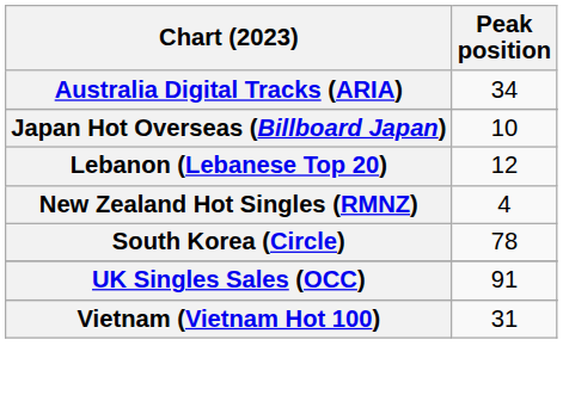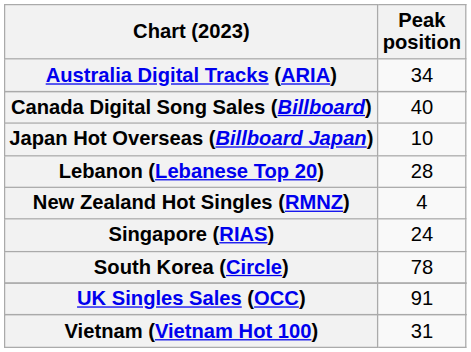 <table class="wikitable sortable plainrowheaders" style="text-align:center">
 <tr>
 <th scope="col">Chart (2023)</th>
 <th scope="col">Peak<br>position</th>
 </tr>
 <tr>
 <th scope="row"><a href='#'>Australia Digital Tracks</a> (<a href='#'>ARIA</a>)</th>
 <td>34</td>
 </tr>
 <tr>
 </tr>
 <tr>
+<th scope="row">Canada Digital Song Sales (<em><a href='#'>Billboard</a></em>)</th>
+<td>40</td>
+</tr>
+<tr>
 <th scope="row">Japan Hot Overseas (<em><a href='#'>Billboard Japan</a></em>)</th>
 <td>10</td>
 </tr>
 <tr>
 <th scope="row">Lebanon (<a href='#'>Lebanese Top 20</a>)</th>
-<td>12</td>
+<td>28</td>
 </tr>
 <tr>
 <th scope="row">New Zealand Hot Singles (<a href='#'>RMNZ</a>)</th>
 <td>4</td>
+</tr>
+<tr>
+<th scope="row">Singapore (<a href='#'>RIAS</a>)</th>
+<td>24</td>
 </tr>
 <tr>
 <th scope="row">South Korea (<a href='#'>Circle</a>)</th>
 <td>78</td>
 </tr>
 <tr>
 </tr>
 <tr>
 <th scope="row"><a href='#'>UK Singles Sales</a> (<a href='#'>OCC</a>)</th>
 <td>91</td>
 </tr>
 <tr>
 </tr>
 <tr>
 </tr>
 <tr>
 </tr>
 <tr>
 </tr>
 <tr>
 <th scope="row">Vietnam (<a href='#'>Vietnam Hot 100</a>)</th>
 <td>31</td>
 </tr>
 </table>
